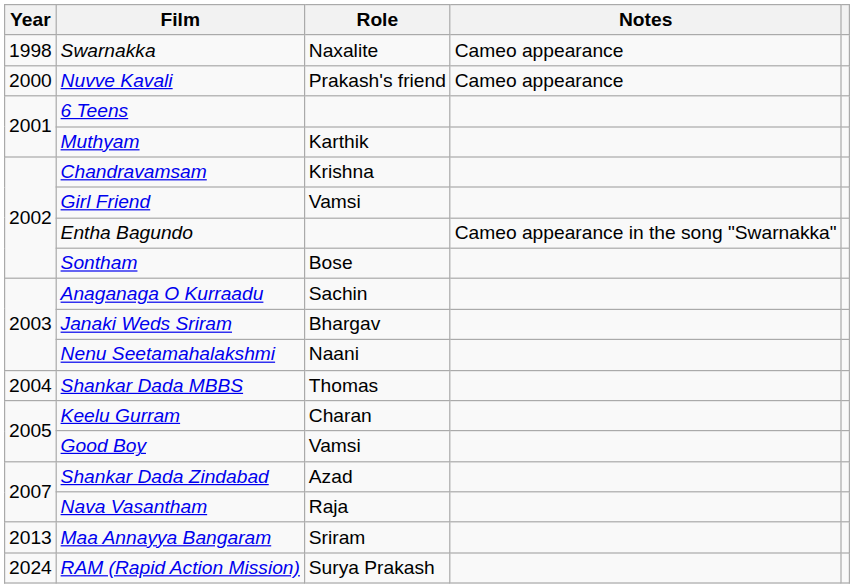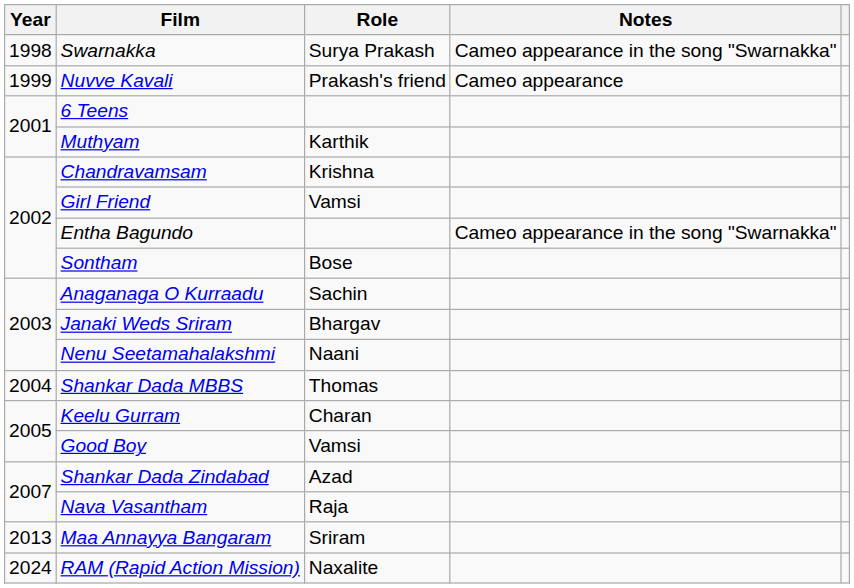 <table class="wikitable sortable">
 <tr>
 <th>Year</th>
 <th>Film</th>
 <th>Role</th>
 <th>Notes</th>
 <th class="unsortable" ></th>
 </tr>
 <tr>
 <td>1998</td>
 <td><em>Swarnakka</em></td>
-<td>Naxalite</td>
-<td>Cameo appearance</td>
+<td>Surya Prakash</td>
+<td>Cameo appearance in the song "Swarnakka"</td>
 <td></td>
 </tr>
 <tr>
-<td>2000</td>
+<td>1999</td>
 <td><em><a href='#'>Nuvve Kavali</a></em></td>
 <td>Prakash's friend</td>
 <td>Cameo appearance</td>
 <td></td>
 </tr>
 <tr>
 <td rowspan="2">2001</td>
 <td><em><a href='#'>6 Teens</a></em></td>
 <td></td>
 <td></td>
 <td></td>
 </tr>
 <tr>
 <td><em><a href='#'>Muthyam</a></em></td>
 <td>Karthik</td>
 <td></td>
 <td></td>
 </tr>
 <tr>
 <td rowspan="4">2002</td>
 <td><em><a href='#'>Chandravamsam</a></em></td>
 <td>Krishna</td>
 <td></td>
 <td></td>
 </tr>
 <tr>
 <td><em><a href='#'>Girl Friend</a></em></td>
 <td>Vamsi</td>
 <td></td>
 <td></td>
 </tr>
 <tr>
 <td><em>Entha Bagundo</em></td>
 <td></td>
 <td>Cameo appearance in the song "Swarnakka"</td>
 <td></td>
 </tr>
 <tr>
 <td><em><a href='#'>Sontham</a></em></td>
 <td>Bose</td>
 <td></td>
 <td></td>
 </tr>
 <tr>
 <td rowspan="3">2003</td>
 <td><em><a href='#'>Anaganaga O Kurraadu</a></em></td>
 <td>Sachin</td>
 <td></td>
 <td></td>
 </tr>
 <tr>
 <td><em><a href='#'>Janaki Weds Sriram</a></em></td>
 <td>Bhargav</td>
 <td></td>
 <td></td>
 </tr>
 <tr>
 <td><em><a href='#'>Nenu Seetamahalakshmi</a></em></td>
 <td>Naani</td>
 <td></td>
 <td></td>
 </tr>
 <tr>
 <td>2004</td>
 <td><em><a href='#'>Shankar Dada MBBS</a></em></td>
 <td>Thomas</td>
 <td></td>
 <td></td>
 </tr>
 <tr>
 <td rowspan="2">2005</td>
 <td><em><a href='#'>Keelu Gurram</a></em></td>
 <td>Charan</td>
 <td></td>
 <td></td>
 </tr>
 <tr>
 <td><em><a href='#'>Good Boy</a></em></td>
 <td>Vamsi</td>
 <td></td>
 <td></td>
 </tr>
 <tr>
 <td rowspan="2">2007</td>
 <td><em><a href='#'>Shankar Dada Zindabad</a></em></td>
 <td>Azad</td>
 <td></td>
 <td></td>
 </tr>
 <tr>
 <td><em><a href='#'>Nava Vasantham</a></em></td>
 <td>Raja</td>
 <td></td>
 <td></td>
 </tr>
 <tr>
 <td>2013</td>
 <td><em><a href='#'>Maa Annayya Bangaram</a></em></td>
 <td>Sriram</td>
 <td></td>
 <td></td>
 </tr>
 <tr>
 <td>2024</td>
 <td><em><a href='#'>RAM (Rapid Action Mission)</a></em></td>
-<td>Surya Prakash</td>
+<td>Naxalite</td>
 <td></td>
 <td></td>
 </tr>
 </table>
